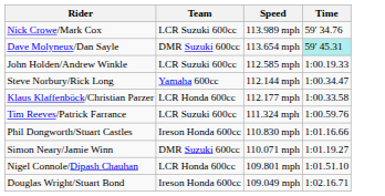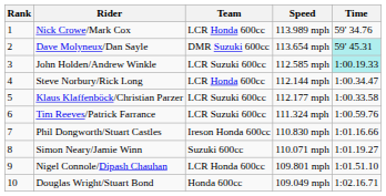 <table class="wikitable" style="font-size: 95%;">
 <tr style="background:#efefef;">
+<th>Rank</th>
 <th>Rider</th>
 <th>Team</th>
 <th>Speed</th>
 <th>Time</th>
 </tr>
 <tr>
+<td>1</td>
 <td> <a href='#'>Nick Crowe</a>/Mark Cox</td>
-<td>LCR Suzuki 600cc</td>
+<td>LCR <a href='#'>Honda</a> 600cc</td>
 <td>113.989 mph</td>
 <td>59' 34.76</td>
 </tr>
 <tr>
+<td>2</td>
 <td> <a href='#'>Dave Molyneux</a>/Dan Sayle</td>
 <td>DMR <a href='#'>Suzuki</a> 600cc</td>
 <td>113.654 mph</td>
 <td style="background: paleturquoise;">59' 45.31</td>
 </tr>
 <tr>
+<td>3</td>
 <td> John Holden/Andrew Winkle</td>
 <td>LCR Suzuki 600cc</td>
 <td>112.585 mph</td>
-<td>1:00.19.33</td>
+<td style="background: paleturquoise;">1:00.19.33</td>
 </tr>
 <tr>
+<td>4</td>
 <td> Steve Norbury/Rick Long</td>
-<td><a href='#'>Yamaha</a> 600cc</td>
+<td>LCR <a href='#'>Honda</a> 600cc</td>
 <td>112.144 mph</td>
 <td>1:00.34.47</td>
 </tr>
 <tr>
+<td>5</td>
 <td> <a href='#'>Klaus Klaffenböck</a>/Christian Parzer</td>
-<td>LCR Honda 600cc</td>
+<td>LCR Suzuki 600cc</td>
 <td>112.177 mph</td>
 <td>1:00.33.58</td>
 </tr>
 <tr>
+<td>6</td>
 <td> <a href='#'>Tim Reeves</a>/Patrick Farrance</td>
 <td>LCR Suzuki 600cc</td>
 <td>111.324 mph</td>
 <td>1:00.59.76</td>
 </tr>
 <tr>
+<td>7</td>
 <td> Phil Dongworth/Stuart Castles</td>
 <td>Ireson Honda 600cc</td>
 <td>110.830 mph</td>
 <td>1:01.16.66</td>
 </tr>
 <tr>
+<td>8</td>
 <td> Simon Neary/Jamie Winn</td>
-<td>DMR <a href='#'>Suzuki</a> 600cc</td>
+<td>Suzuki 600cc</td>
 <td>110.071 mph</td>
 <td>1:01.19.27</td>
 </tr>
 <tr>
+<td>9</td>
 <td> Nigel Connole/<a href='#'>Dipash Chauhan</a></td>
 <td>LCR Honda 600cc</td>
 <td>109.801 mph</td>
 <td>1:01.51.10</td>
 </tr>
 <tr>
+<td>10</td>
 <td> Douglas Wright/Stuart Bond</td>
-<td>Ireson Honda 600cc</td>
+<td>Honda 600cc</td>
 <td>109.049 mph</td>
 <td>1:02.16.71</td>
 </tr>
 </table>
